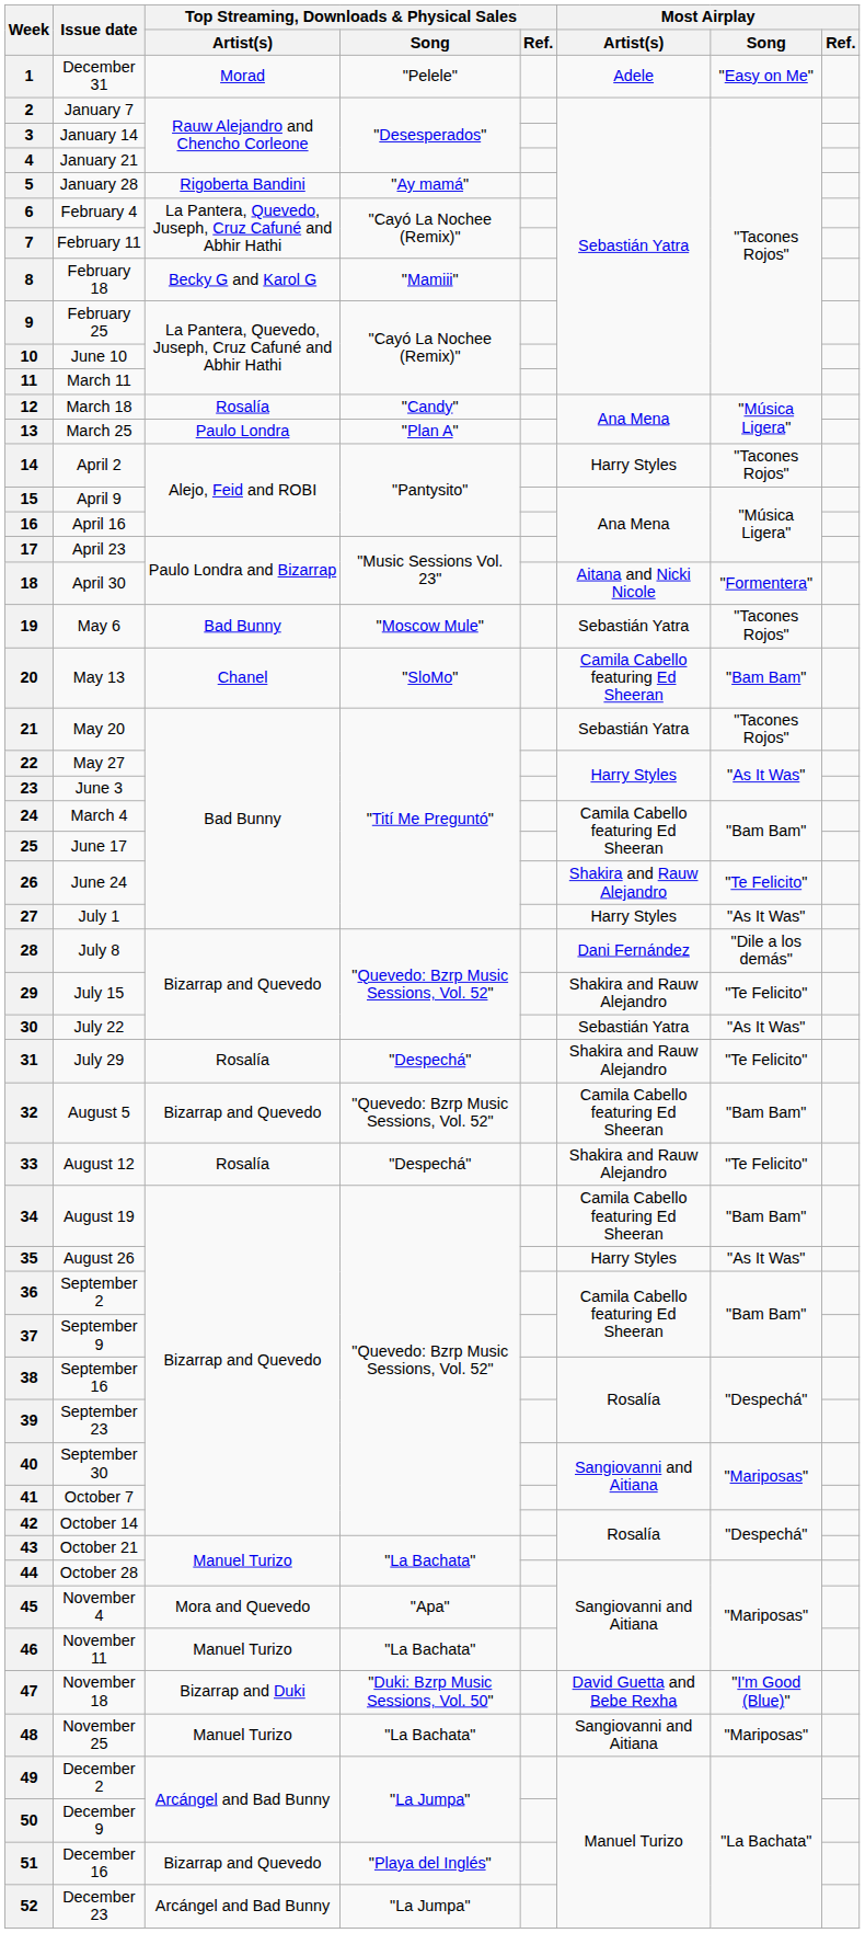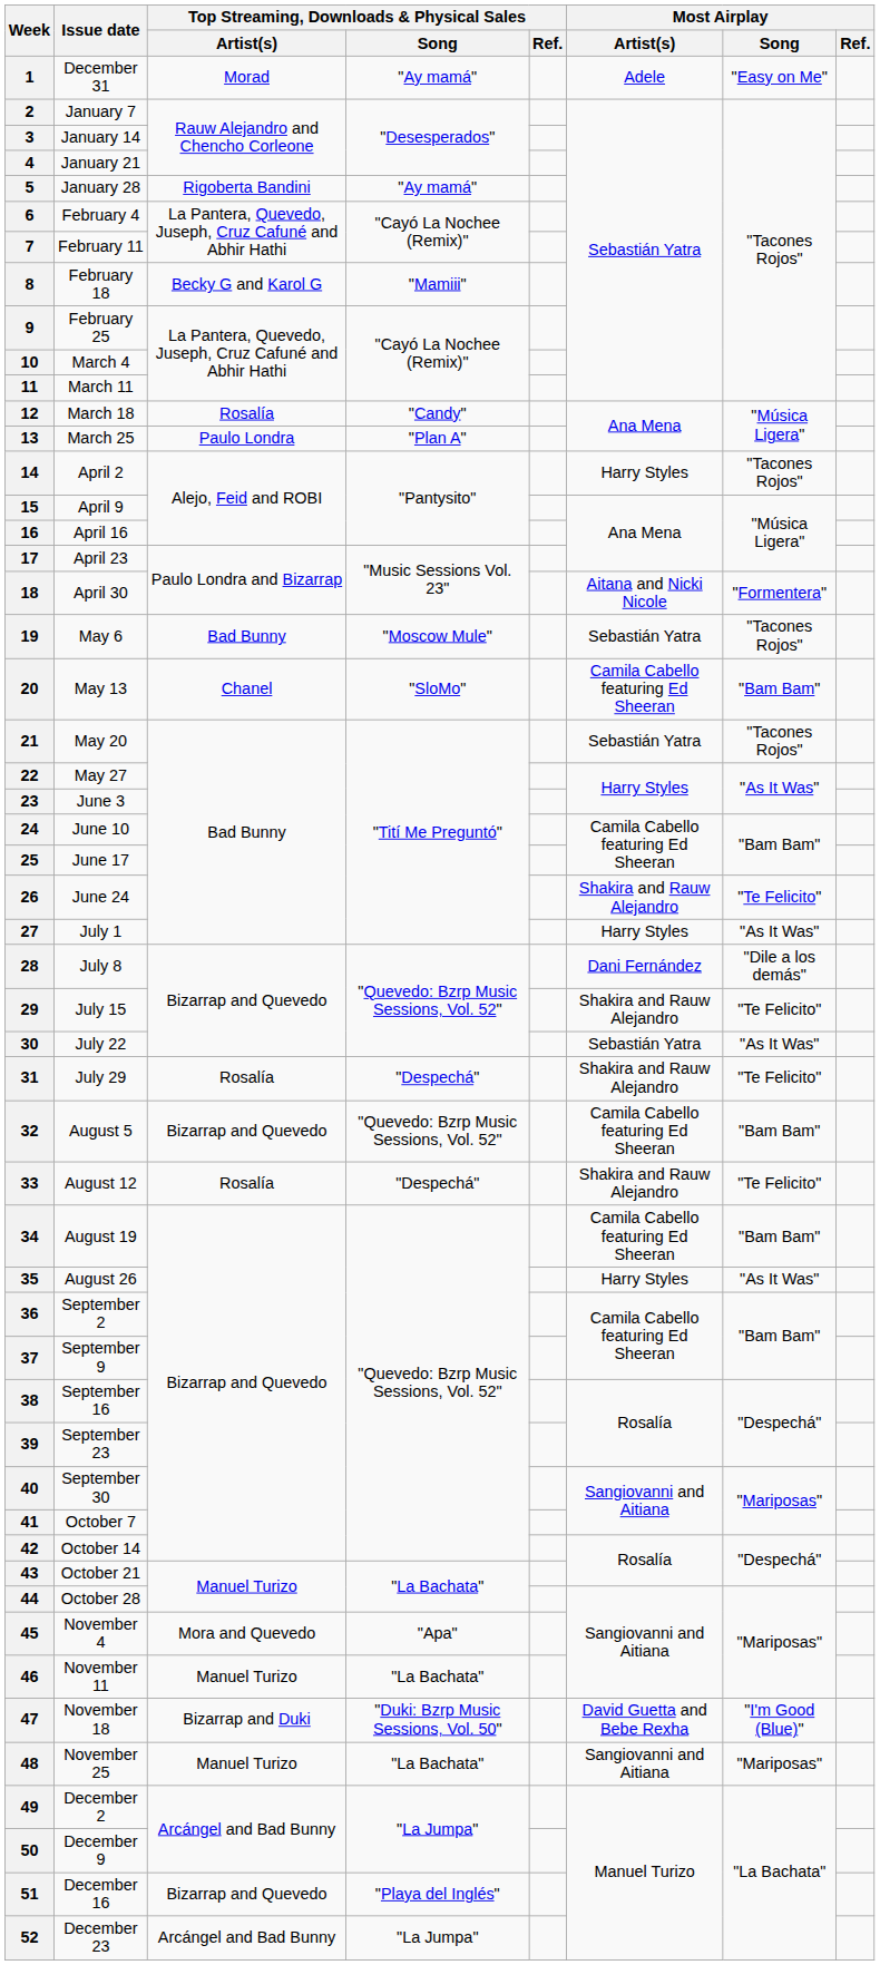 <table class="wikitable" style="text-align:center">
 <tr>
 <th rowspan="2">Week</th>
 <th rowspan="2">Issue date</th>
 <th colspan="3">Top Streaming, Downloads & Physical Sales</th>
 <th colspan="3">Most Airplay</th>
 </tr>
 <tr>
 <th>Artist(s)</th>
 <th>Song</th>
 <th>Ref.</th>
 <th>Artist(s)</th>
 <th>Song</th>
 <th>Ref.</th>
 </tr>
 <tr>
 <th>1</th>
 <td>December 31</td>
 <td><a href='#'>Morad</a></td>
-<td>"Pelele"</td>
+<td>"<a href='#'>Ay mamá</a>"</td>
 <td></td>
 <td><a href='#'>Adele</a></td>
 <td>"<a href='#'>Easy on Me</a>"</td>
 <td></td>
 </tr>
 <tr>
 <th>2</th>
 <td>January 7</td>
 <td rowspan=3><a href='#'>Rauw Alejandro</a> and <a href='#'>Chencho Corleone</a></td>
 <td rowspan=3>"<a href='#'>Desesperados</a>"</td>
 <td></td>
 <td rowspan="10"><a href='#'>Sebastián Yatra</a></td>
 <td rowspan="10">"Tacones Rojos"</td>
 <td></td>
 </tr>
 <tr>
 <th>3</th>
 <td>January 14</td>
 <td></td>
 <td></td>
 </tr>
 <tr>
 <th>4</th>
 <td>January 21</td>
 <td></td>
 <td></td>
 </tr>
 <tr>
 <th>5</th>
 <td>January 28</td>
 <td><a href='#'>Rigoberta Bandini</a></td>
 <td>"<a href='#'>Ay mamá</a>"</td>
 <td></td>
 <td></td>
 </tr>
 <tr>
 <th>6</th>
 <td>February 4</td>
 <td rowspan=2>La Pantera, <a href='#'>Quevedo</a>, Juseph, <a href='#'>Cruz Cafuné</a> and Abhir Hathi</td>
 <td rowspan=2>"Cayó La Nochee (Remix)"</td>
 <td></td>
 <td></td>
 </tr>
 <tr>
 <th>7</th>
 <td>February 11</td>
 <td></td>
 <td></td>
 </tr>
 <tr>
 <th>8</th>
 <td>February 18</td>
 <td><a href='#'>Becky G</a> and <a href='#'>Karol G</a></td>
 <td>"<a href='#'>Mamiii</a>"</td>
 <td></td>
 <td></td>
 </tr>
 <tr>
 <th>9</th>
 <td>February 25</td>
 <td rowspan=3>La Pantera, Quevedo, Juseph, Cruz Cafuné and Abhir Hathi</td>
 <td rowspan=3>"Cayó La Nochee (Remix)"</td>
 <td></td>
 <td></td>
 </tr>
 <tr>
 <th>10</th>
-<td>June 10</td>
+<td>March 4</td>
 <td></td>
 <td></td>
 </tr>
 <tr>
 <th>11</th>
 <td>March 11</td>
 <td></td>
 <td></td>
 </tr>
 <tr>
 <th>12</th>
 <td>March 18</td>
 <td><a href='#'>Rosalía</a></td>
 <td>"<a href='#'>Candy</a>"</td>
 <td></td>
 <td rowspan=2><a href='#'>Ana Mena</a></td>
 <td rowspan=2>"<a href='#'>Música Ligera</a>"</td>
 <td></td>
 </tr>
 <tr>
 <th>13</th>
 <td>March 25</td>
 <td><a href='#'>Paulo Londra</a></td>
 <td>"<a href='#'>Plan A</a>"</td>
 <td></td>
 <td></td>
 </tr>
 <tr>
 <th>14</th>
 <td>April 2</td>
 <td rowspan=3>Alejo, <a href='#'>Feid</a> and ROBI</td>
 <td rowspan=3>"Pantysito"</td>
 <td></td>
 <td>Harry Styles</td>
 <td>"Tacones Rojos"</td>
 <td></td>
 </tr>
 <tr>
 <th>15</th>
 <td>April 9</td>
 <td></td>
 <td rowspan=3>Ana Mena</td>
 <td rowspan=3>"Música Ligera"</td>
 <td></td>
 </tr>
 <tr>
 <th>16</th>
 <td>April 16</td>
 <td></td>
 <td></td>
 </tr>
 <tr>
 <th>17</th>
 <td>April 23</td>
 <td rowspan=2>Paulo Londra and <a href='#'>Bizarrap</a></td>
 <td rowspan=2>"Music Sessions Vol. 23"</td>
 <td></td>
 <td></td>
 </tr>
 <tr>
 <th>18</th>
 <td>April 30</td>
 <td></td>
 <td><a href='#'>Aitana</a> and <a href='#'>Nicki Nicole</a></td>
 <td>"<a href='#'>Formentera</a>"</td>
 <td></td>
 </tr>
 <tr>
 <th>19</th>
 <td>May 6</td>
 <td><a href='#'>Bad Bunny</a></td>
 <td>"<a href='#'>Moscow Mule</a>"</td>
 <td></td>
 <td>Sebastián Yatra</td>
 <td>"Tacones Rojos"</td>
 <td></td>
 </tr>
 <tr>
 <th>20</th>
 <td>May 13</td>
 <td><a href='#'>Chanel</a></td>
 <td>"<a href='#'>SloMo</a>"</td>
 <td></td>
 <td><a href='#'>Camila Cabello</a> featuring <a href='#'>Ed Sheeran</a></td>
 <td>"<a href='#'>Bam Bam</a>"</td>
 <td></td>
 </tr>
 <tr>
 <th>21</th>
 <td>May 20</td>
 <td rowspan="7">Bad Bunny</td>
 <td rowspan="7">"<a href='#'>Tití Me Preguntó</a>"</td>
 <td></td>
 <td>Sebastián Yatra</td>
 <td>"Tacones Rojos"</td>
 <td></td>
 </tr>
 <tr>
 <th>22</th>
 <td>May 27</td>
 <td></td>
 <td rowspan="2"><a href='#'>Harry Styles</a></td>
 <td rowspan="2">"<a href='#'>As It Was</a>"</td>
 <td></td>
 </tr>
 <tr>
 <th>23</th>
 <td>June 3</td>
 <td></td>
 <td></td>
 </tr>
 <tr>
 <th>24</th>
-<td>March 4</td>
+<td>June 10</td>
 <td></td>
 <td rowspan=2>Camila Cabello featuring Ed Sheeran</td>
 <td rowspan=2>"Bam Bam"</td>
 <td></td>
 </tr>
 <tr>
 <th>25</th>
 <td>June 17</td>
 <td></td>
 <td></td>
 </tr>
 <tr>
 <th>26</th>
 <td>June 24</td>
 <td></td>
 <td><a href='#'>Shakira</a> and <a href='#'>Rauw Alejandro</a></td>
 <td>"<a href='#'>Te Felicito</a>"</td>
 <td></td>
 </tr>
 <tr>
 <th>27</th>
 <td>July 1</td>
 <td></td>
 <td>Harry Styles</td>
 <td>"As It Was"</td>
 <td></td>
 </tr>
 <tr>
 <th>28</th>
 <td>July 8</td>
 <td rowspan=3>Bizarrap and Quevedo</td>
 <td rowspan=3>"<a href='#'>Quevedo: Bzrp Music Sessions, Vol. 52</a>"</td>
 <td></td>
 <td><a href='#'>Dani Fernández</a></td>
 <td>"Dile a los demás"</td>
 <td></td>
 </tr>
 <tr>
 <th>29</th>
 <td>July 15</td>
 <td></td>
 <td>Shakira and Rauw Alejandro</td>
 <td>"Te Felicito"</td>
 <td></td>
 </tr>
 <tr>
 <th>30</th>
 <td>July 22</td>
 <td></td>
 <td>Sebastián Yatra</td>
 <td>"As It Was"</td>
 <td></td>
 </tr>
 <tr>
 <th>31</th>
 <td>July 29</td>
 <td>Rosalía</td>
 <td>"<a href='#'>Despechá</a>"</td>
 <td></td>
 <td>Shakira and Rauw Alejandro</td>
 <td>"Te Felicito"</td>
 <td></td>
 </tr>
 <tr>
 <th>32</th>
 <td>August 5</td>
 <td>Bizarrap and Quevedo</td>
 <td>"Quevedo: Bzrp Music Sessions, Vol. 52"</td>
 <td></td>
 <td>Camila Cabello featuring Ed Sheeran</td>
 <td>"Bam Bam"</td>
 <td></td>
 </tr>
 <tr>
 <th>33</th>
 <td>August 12</td>
 <td>Rosalía</td>
 <td>"Despechá"</td>
 <td></td>
 <td>Shakira and Rauw Alejandro</td>
 <td>"Te Felicito"</td>
 <td></td>
 </tr>
 <tr>
 <th>34</th>
 <td>August 19</td>
 <td rowspan=9>Bizarrap and Quevedo</td>
 <td rowspan=9>"Quevedo: Bzrp Music Sessions, Vol. 52"</td>
 <td></td>
 <td>Camila Cabello featuring Ed Sheeran</td>
 <td>"Bam Bam"</td>
 <td></td>
 </tr>
 <tr>
 <th>35</th>
 <td>August 26</td>
 <td></td>
 <td>Harry Styles</td>
 <td>"As It Was"</td>
 <td></td>
 </tr>
 <tr>
 <th>36</th>
 <td>September 2</td>
 <td></td>
 <td rowspan=2>Camila Cabello featuring Ed Sheeran</td>
 <td rowspan=2>"Bam Bam"</td>
 <td></td>
 </tr>
 <tr>
 <th>37</th>
 <td>September 9</td>
 <td></td>
 <td></td>
 </tr>
 <tr>
 <th>38</th>
 <td>September 16</td>
 <td></td>
 <td rowspan=2>Rosalía</td>
 <td rowspan=2>"Despechá"</td>
 <td></td>
 </tr>
 <tr>
 <th>39</th>
 <td>September 23</td>
 <td></td>
 <td></td>
 </tr>
 <tr>
 <th>40</th>
 <td>September 30</td>
 <td></td>
 <td rowspan=2><a href='#'>Sangiovanni</a> and <a href='#'>Aitiana</a></td>
 <td rowspan=2>"<a href='#'>Mariposas</a>"</td>
 <td></td>
 </tr>
 <tr>
 <th>41</th>
 <td>October 7</td>
 <td></td>
 <td></td>
 </tr>
 <tr>
 <th>42</th>
 <td>October 14</td>
 <td></td>
 <td rowspan=2>Rosalía</td>
 <td rowspan=2>"Despechá"</td>
 <td></td>
 </tr>
 <tr>
 <th>43</th>
 <td>October 21</td>
 <td rowspan=2><a href='#'>Manuel Turizo</a></td>
 <td rowspan=2>"<a href='#'>La Bachata</a>"</td>
 <td></td>
 <td></td>
 </tr>
 <tr>
 <th>44</th>
 <td>October 28</td>
 <td></td>
 <td rowspan=3>Sangiovanni and Aitiana</td>
 <td rowspan=3>"Mariposas"</td>
 <td></td>
 </tr>
 <tr>
 <th>45</th>
 <td>November 4</td>
 <td>Mora and Quevedo</td>
 <td>"Apa"</td>
 <td></td>
 <td></td>
 </tr>
 <tr>
 <th>46</th>
 <td>November 11</td>
 <td>Manuel Turizo</td>
 <td>"La Bachata"</td>
 <td></td>
 <td></td>
 </tr>
 <tr>
 <th>47</th>
 <td>November 18</td>
 <td>Bizarrap and <a href='#'>Duki</a></td>
 <td>"<a href='#'>Duki: Bzrp Music Sessions, Vol. 50</a>"</td>
 <td></td>
 <td><a href='#'>David Guetta</a> and <a href='#'>Bebe Rexha</a></td>
 <td>"<a href='#'>I'm Good (Blue)</a>"</td>
 <td></td>
 </tr>
 <tr>
 <th>48</th>
 <td>November 25</td>
 <td>Manuel Turizo</td>
 <td>"La Bachata"</td>
 <td></td>
 <td>Sangiovanni and Aitiana</td>
 <td>"Mariposas"</td>
 <td></td>
 </tr>
 <tr>
 <th>49</th>
 <td>December 2</td>
 <td rowspan=2><a href='#'>Arcángel</a> and Bad Bunny</td>
 <td rowspan=2>"<a href='#'>La Jumpa</a>"</td>
 <td></td>
 <td rowspan=5>Manuel Turizo</td>
 <td rowspan=5>"La Bachata"</td>
 <td></td>
 </tr>
 <tr>
 <th>50</th>
 <td>December 9</td>
 <td></td>
 <td></td>
 </tr>
 <tr>
 <th>51</th>
 <td>December 16</td>
 <td>Bizarrap and Quevedo</td>
 <td>"<a href='#'>Playa del Inglés</a>"</td>
 <td></td>
 <td></td>
 </tr>
 <tr>
 <th>52</th>
 <td>December 23</td>
 <td>Arcángel and Bad Bunny</td>
 <td>"La Jumpa"</td>
 <td></td>
 <td></td>
 </tr>
 </table>
